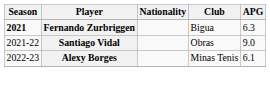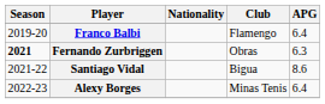 <table class="wikitable plainrowheaders sortable" summary="Year (sortable), Player (sortable), Position (sortable), Nationality (sortable) and Team (sortable)">
 <tr>
 <th scope="col">Season</th>
 <th scope="col">Player</th>
 <th scope="col">Nationality</th>
 <th scope="col">Club</th>
 <th scope="col">APG</th>
 </tr>
 <tr>
 </tr>
 <tr>
+<td>2019-20</td>
+<th scope="row"><a href='#'>Franco Balbi</a></th>
+<td></td>
+<td> Flamengo</td>
+<td>6.4</td>
+</tr>
+<tr>
 <td><strong>2021</strong></td>
 <th scope="row">Fernando Zurbriggen</th>
 <td></td>
-<td> Bigua</td>
+<td> Obras</td>
 <td>6.3</td>
 </tr>
 <tr>
 <td>2021-22</td>
 <th scope="row">Santiago Vidal</th>
 <td></td>
-<td> Obras</td>
-<td>9.0</td>
+<td> Bigua</td>
+<td>8.6</td>
 </tr>
 <tr>
 <td>2022-23</td>
 <th scope="row">Alexy Borges</th>
 <td></td>
 <td> Minas Tenis</td>
-<td>6.1</td>
+<td>6.4</td>
 </tr>
 <tr>
 </tr>
 </table>
